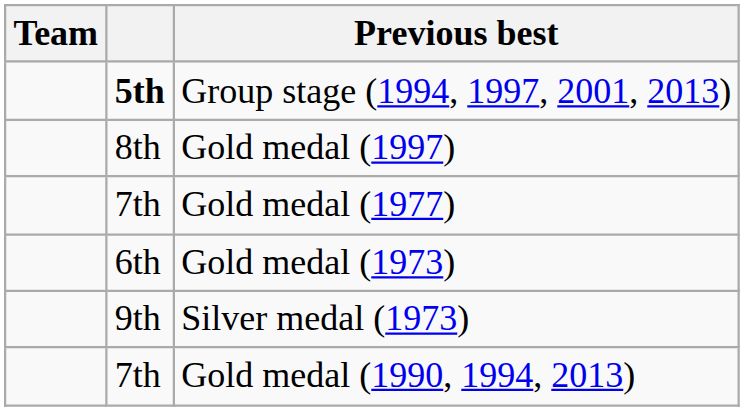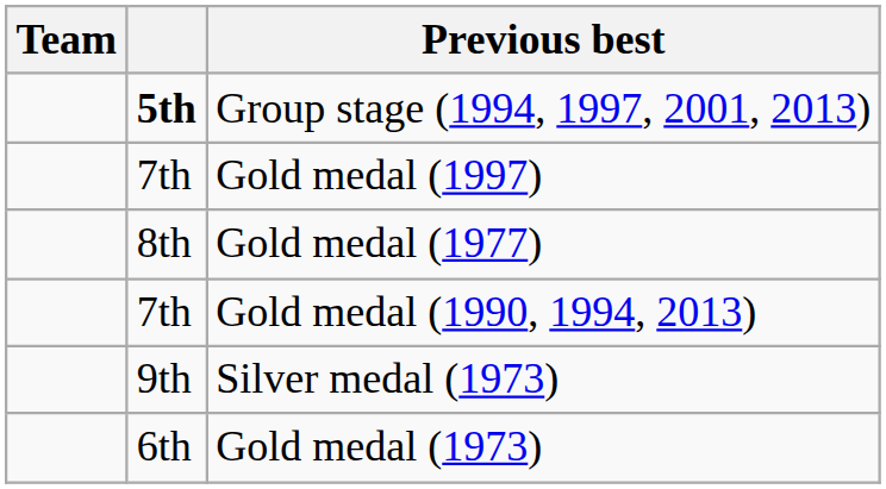 <table class="wikitable">
 <tr>
 <th>Team</th>
 <th></th>
 <th>Previous best</th>
 </tr>
 <tr>
 <td></td>
 <td><strong>5th</strong></td>
 <td>Group stage (<a href='#'>1994</a>, <a href='#'>1997</a>, <a href='#'>2001</a>, <a href='#'>2013</a>)</td>
 </tr>
 <tr>
 <td></td>
-<td>8th</td>
+<td>7th</td>
 <td>Gold medal (<a href='#'>1997</a>)</td>
 </tr>
 <tr>
 <td></td>
-<td>7th</td>
+<td>8th</td>
 <td>Gold medal (<a href='#'>1977</a>)</td>
 </tr>
 <tr>
 <td></td>
-<td>6th</td>
-<td>Gold medal (<a href='#'>1973</a>)</td>
+<td>7th</td>
+<td>Gold medal (<a href='#'>1990</a>, <a href='#'>1994</a>, <a href='#'>2013</a>)</td>
 </tr>
 <tr>
 <td></td>
 <td>9th</td>
 <td>Silver medal (<a href='#'>1973</a>)</td>
 </tr>
 <tr>
 <td></td>
-<td>7th</td>
-<td>Gold medal (<a href='#'>1990</a>, <a href='#'>1994</a>, <a href='#'>2013</a>)</td>
+<td>6th</td>
+<td>Gold medal (<a href='#'>1973</a>)</td>
 </tr>
 </table>
